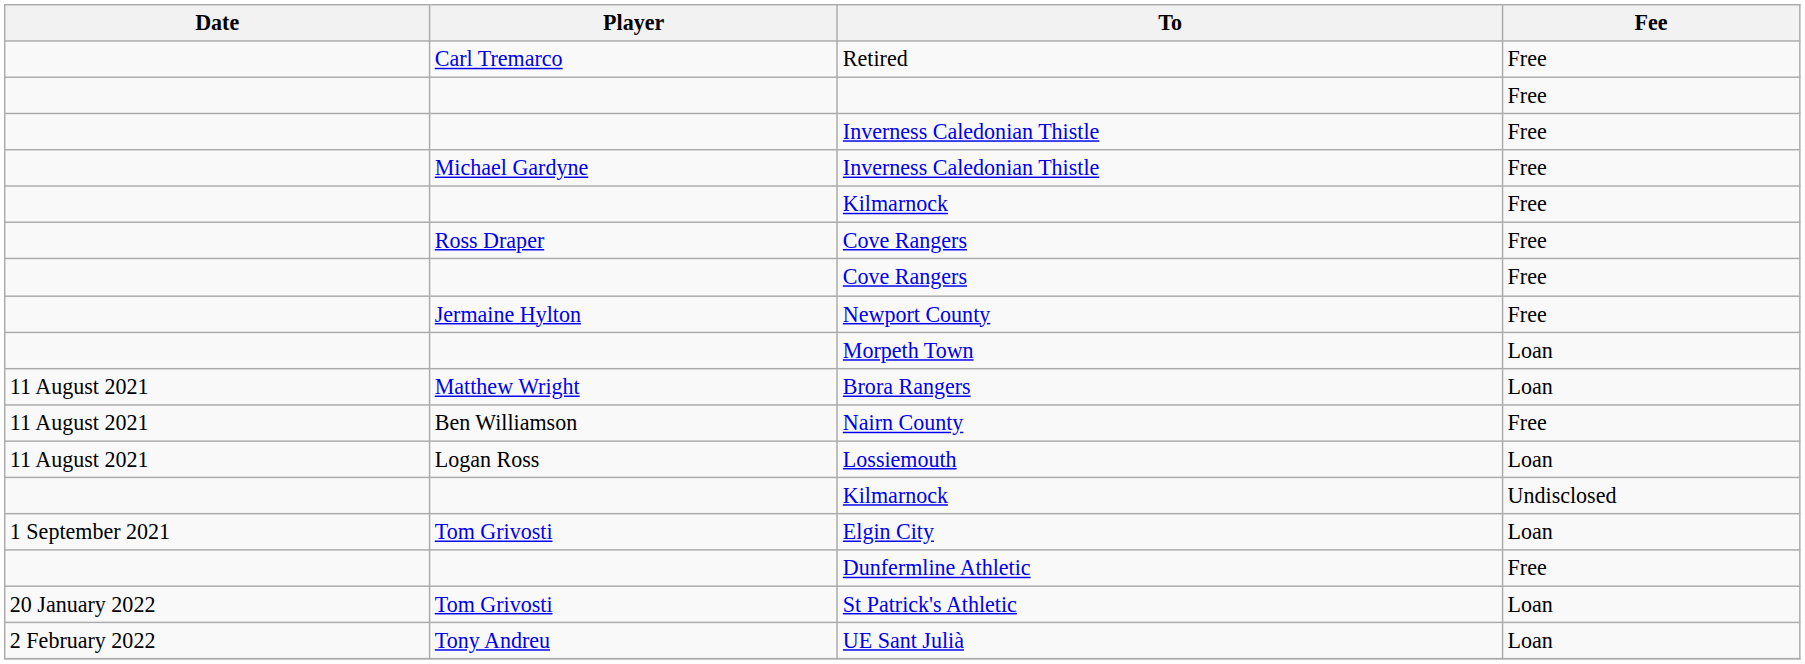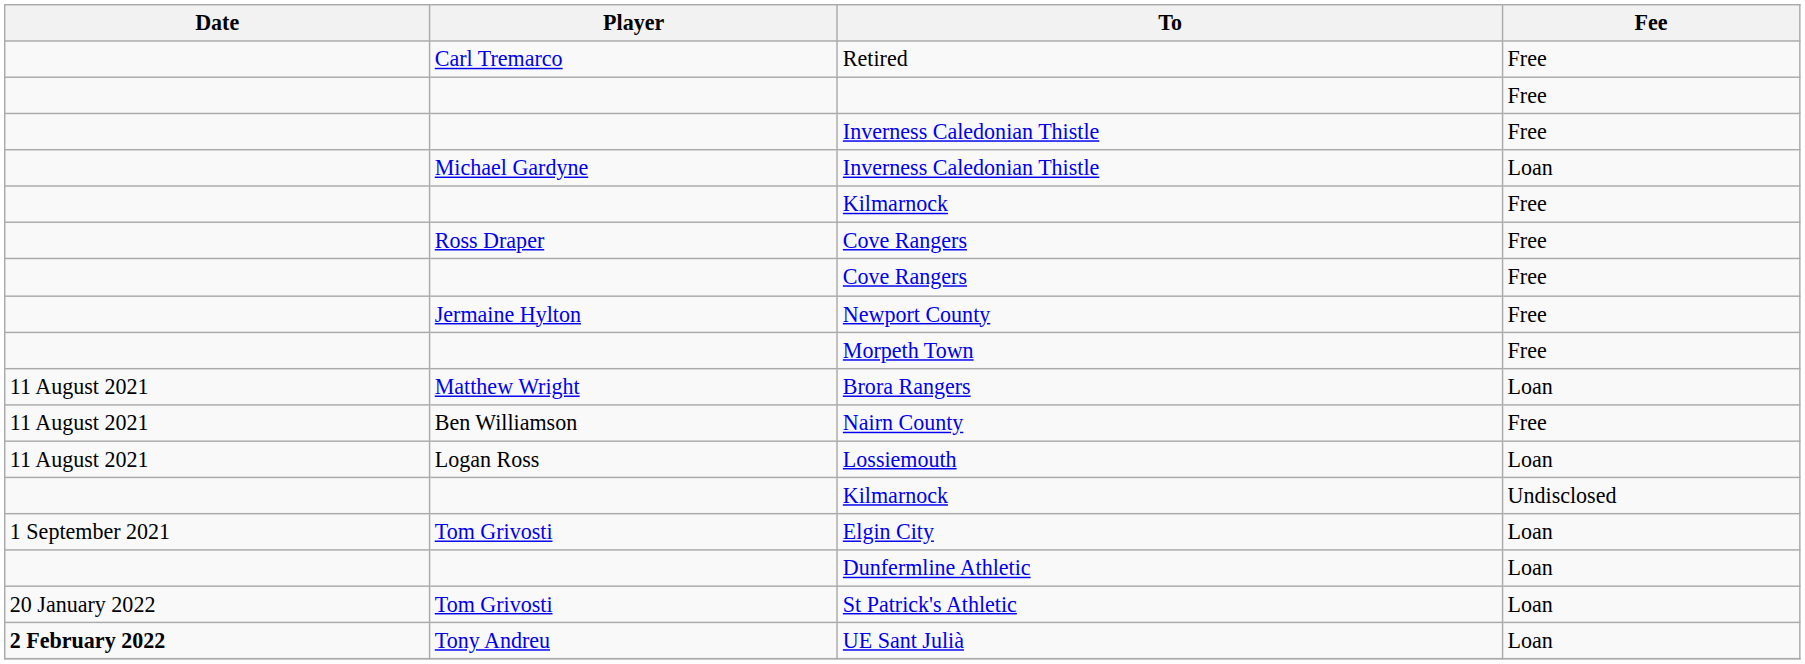 <table class="wikitable" style="text-align:center; font-size:95%;width:98%; text-align:left">
 <tr>
 <th><strong>Date</strong></th>
 <th><strong>Player</strong></th>
 <th><strong>To</strong></th>
 <th><strong>Fee</strong></th>
 </tr>
 <tr>
 <td></td>
 <td> <a href='#'>Carl Tremarco</a></td>
 <td>Retired</td>
 <td>Free</td>
 </tr>
 <tr>
 <td></td>
 <td> </td>
 <td></td>
 <td>Free</td>
 </tr>
 <tr>
 <td></td>
 <td> </td>
 <td> <a href='#'>Inverness Caledonian Thistle</a></td>
 <td>Free</td>
 </tr>
 <tr>
 <td></td>
 <td> <a href='#'>Michael Gardyne</a></td>
 <td> <a href='#'>Inverness Caledonian Thistle</a></td>
-<td>Free</td>
+<td>Loan</td>
 </tr>
 <tr>
 <td></td>
 <td> </td>
 <td> <a href='#'>Kilmarnock</a></td>
 <td>Free</td>
 </tr>
 <tr>
 <td></td>
 <td> <a href='#'>Ross Draper</a></td>
 <td> <a href='#'>Cove Rangers</a></td>
 <td>Free</td>
 </tr>
 <tr>
 <td></td>
 <td> </td>
 <td> <a href='#'>Cove Rangers</a></td>
 <td>Free</td>
 </tr>
 <tr>
 <td></td>
 <td> <a href='#'>Jermaine Hylton</a></td>
 <td> <a href='#'>Newport County</a></td>
 <td>Free</td>
 </tr>
 <tr>
 <td></td>
 <td> </td>
 <td> <a href='#'>Morpeth Town</a></td>
-<td>Loan</td>
+<td>Free</td>
 </tr>
 <tr>
 <td>11 August 2021</td>
 <td> <a href='#'>Matthew Wright</a></td>
 <td> <a href='#'>Brora Rangers</a></td>
 <td>Loan</td>
 </tr>
 <tr>
 <td>11 August 2021</td>
 <td> Ben Williamson</td>
 <td> <a href='#'>Nairn County</a></td>
 <td>Free</td>
 </tr>
 <tr>
 <td>11 August 2021</td>
 <td> Logan Ross</td>
 <td> <a href='#'>Lossiemouth</a></td>
 <td>Loan</td>
 </tr>
 <tr>
 <td></td>
 <td> </td>
 <td> <a href='#'>Kilmarnock</a></td>
 <td>Undisclosed</td>
 </tr>
 <tr>
 <td>1 September 2021</td>
 <td> <a href='#'>Tom Grivosti</a></td>
 <td> <a href='#'>Elgin City</a></td>
 <td>Loan</td>
 </tr>
 <tr>
 <td></td>
 <td> </td>
 <td> <a href='#'>Dunfermline Athletic</a></td>
-<td>Free</td>
+<td>Loan</td>
 </tr>
 <tr>
 <td>20 January 2022</td>
 <td> <a href='#'>Tom Grivosti</a></td>
 <td> <a href='#'>St Patrick's Athletic</a></td>
 <td>Loan</td>
 </tr>
 <tr>
-<td>2 February 2022</td>
+<td><strong>2 February 2022</strong></td>
 <td> <a href='#'>Tony Andreu</a></td>
 <td> <a href='#'>UE Sant Julià</a></td>
 <td>Loan</td>
 </tr>
 <tr>
 </tr>
 </table>
